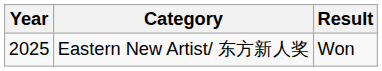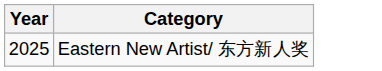 <table class="wikitable">
 <tr>
 <th>Year</th>
 <th>Category</th>
-<th>Result</th>
 </tr>
 <tr>
 <td>2025</td>
 <td>Eastern New Artist/ 东方新人奖</td>
-<td>Won</td>
 </tr>
 </table>
